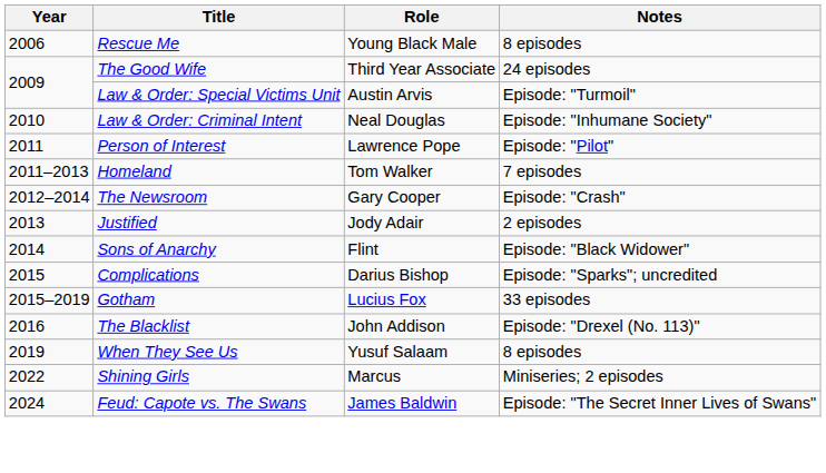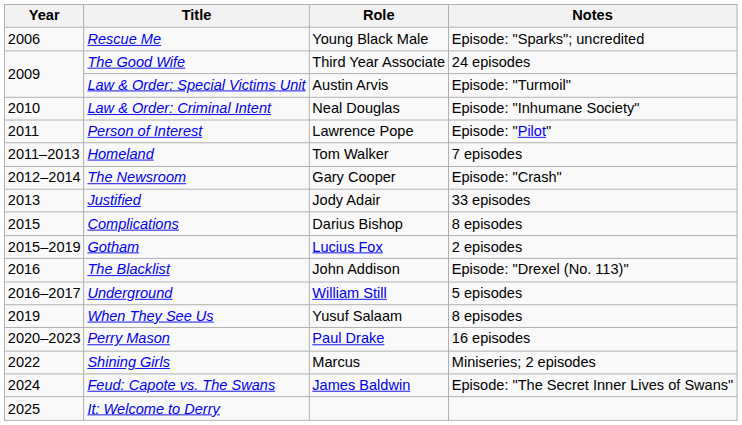 <table class="wikitable sortable">
 <tr>
 <th>Year</th>
 <th>Title</th>
 <th>Role</th>
 <th class="unsortable">Notes</th>
 </tr>
 <tr>
 <td>2006</td>
 <td><em><a href='#'>Rescue Me</a></em></td>
 <td>Young Black Male</td>
-<td>8 episodes</td>
+<td>Episode: "Sparks"; uncredited</td>
 </tr>
 <tr>
 <td rowspan="2">2009</td>
 <td><em><a href='#'>The Good Wife</a></em></td>
 <td>Third Year Associate</td>
 <td>24 episodes</td>
 </tr>
 <tr>
 <td><em><a href='#'>Law & Order: Special Victims Unit</a></em></td>
 <td>Austin Arvis</td>
 <td>Episode: "Turmoil"</td>
 </tr>
 <tr>
 <td>2010</td>
 <td><em><a href='#'>Law & Order: Criminal Intent</a></em></td>
 <td>Neal Douglas</td>
 <td>Episode: "Inhumane Society"</td>
 </tr>
 <tr>
 <td>2011</td>
 <td><em><a href='#'>Person of Interest</a></em></td>
 <td>Lawrence Pope</td>
 <td>Episode: "<a href='#'>Pilot</a>"</td>
 </tr>
 <tr>
 <td>2011–2013</td>
 <td><em><a href='#'>Homeland</a></em></td>
 <td>Tom Walker</td>
 <td>7 episodes</td>
 </tr>
 <tr>
 <td>2012–2014</td>
 <td><em><a href='#'>The Newsroom</a></em></td>
 <td>Gary Cooper</td>
 <td>Episode: "Crash"</td>
 </tr>
 <tr>
 <td>2013</td>
 <td><em><a href='#'>Justified</a></em></td>
 <td>Jody Adair</td>
-<td>2 episodes</td>
-</tr>
-<tr>
-<td>2014</td>
-<td><em><a href='#'>Sons of Anarchy</a></em></td>
-<td>Flint</td>
-<td>Episode: "Black Widower"</td>
+<td>33 episodes</td>
 </tr>
 <tr>
 <td>2015</td>
 <td><em><a href='#'>Complications</a></em></td>
 <td>Darius Bishop</td>
-<td>Episode: "Sparks"; uncredited</td>
+<td>8 episodes</td>
 </tr>
 <tr>
 <td>2015–2019</td>
 <td><em><a href='#'>Gotham</a></em></td>
 <td><a href='#'>Lucius Fox</a></td>
-<td>33 episodes</td>
+<td>2 episodes</td>
 </tr>
 <tr>
 <td>2016</td>
 <td><em><a href='#'>The Blacklist</a></em></td>
 <td>John Addison</td>
 <td>Episode: "Drexel (No. 113)"</td>
 </tr>
 <tr>
+<td>2016–2017</td>
+<td><em><a href='#'>Underground</a></em></td>
+<td><a href='#'>William Still</a></td>
+<td>5 episodes</td>
+</tr>
+<tr>
 <td>2019</td>
 <td><em><a href='#'>When They See Us</a></em></td>
 <td>Yusuf Salaam</td>
 <td>8 episodes</td>
+</tr>
+<tr>
+<td>2020–2023</td>
+<td><em><a href='#'>Perry Mason</a></em></td>
+<td><a href='#'>Paul Drake</a></td>
+<td>16 episodes</td>
 </tr>
 <tr>
 <td>2022</td>
 <td><em><a href='#'>Shining Girls</a></em></td>
 <td>Marcus</td>
 <td>Miniseries; 2 episodes</td>
 </tr>
 <tr>
 <td>2024</td>
 <td><em><a href='#'>Feud: Capote vs. The Swans</a></em></td>
 <td><a href='#'>James Baldwin</a></td>
 <td>Episode: "The Secret Inner Lives of Swans"</td>
 </tr>
+<tr>
+<td>2025</td>
+<td><em><a href='#'>It: Welcome to Derry</a></em></td>
+<td></td>
+<td></td>
+</tr>
 </table>
